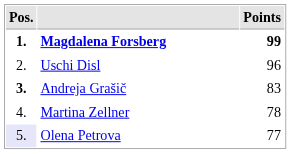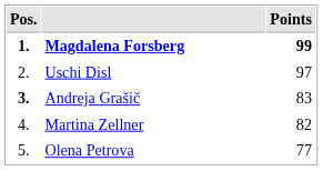 <table cellspacing="1" cellpadding="3" style="border:1px solid #AAAAAA;font-size:90%">
 <tr bgcolor="#E4E4E4">
 <th style="border-bottom:1px solid #AAAAAA" width=10>Pos.</th>
 <th style="border-bottom:1px solid #AAAAAA" width=200></th>
 <th style="border-bottom:1px solid #AAAAAA" width=20>Points</th>
 </tr>
 <tr>
 <td align="center"><strong>1.</strong></td>
 <td> <strong><a href='#'>Magdalena Forsberg</a></strong></td>
 <td align="right"><strong>99</strong></td>
 </tr>
 <tr>
 <td align="center">2.</td>
 <td> <a href='#'>Uschi Disl</a></td>
-<td align="right">96</td>
+<td align="right">97</td>
 </tr>
 <tr>
 <td align="center"><strong>3.</strong></td>
 <td> <a href='#'>Andreja Grašič</a></td>
 <td align="right">83</td>
 </tr>
 <tr>
 <td align="center">4.</td>
 <td> <a href='#'>Martina Zellner</a></td>
-<td align="right">78</td>
+<td align="right">82</td>
 </tr>
 <tr>
-<td align="center" style="background: lavender;">5.</td>
+<td align="center">5.</td>
 <td> <a href='#'>Olena Petrova</a></td>
 <td align="right">77</td>
 </tr>
 </table>
